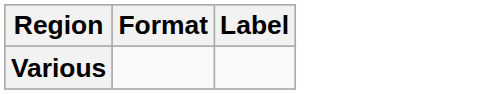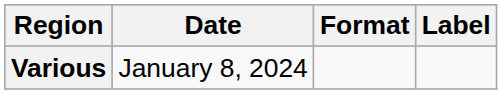 <table class="wikitable plainrowheaders">
 <tr>
 <th scope="col">Region</th>
+<th scope="col">Date</th>
 <th scope="col">Format</th>
 <th scope="col">Label</th>
 </tr>
 <tr>
 <th scope="row">Various</th>
+<td>January 8, 2024</td>
 <td></td>
 <td></td>
 </tr>
 </table>
